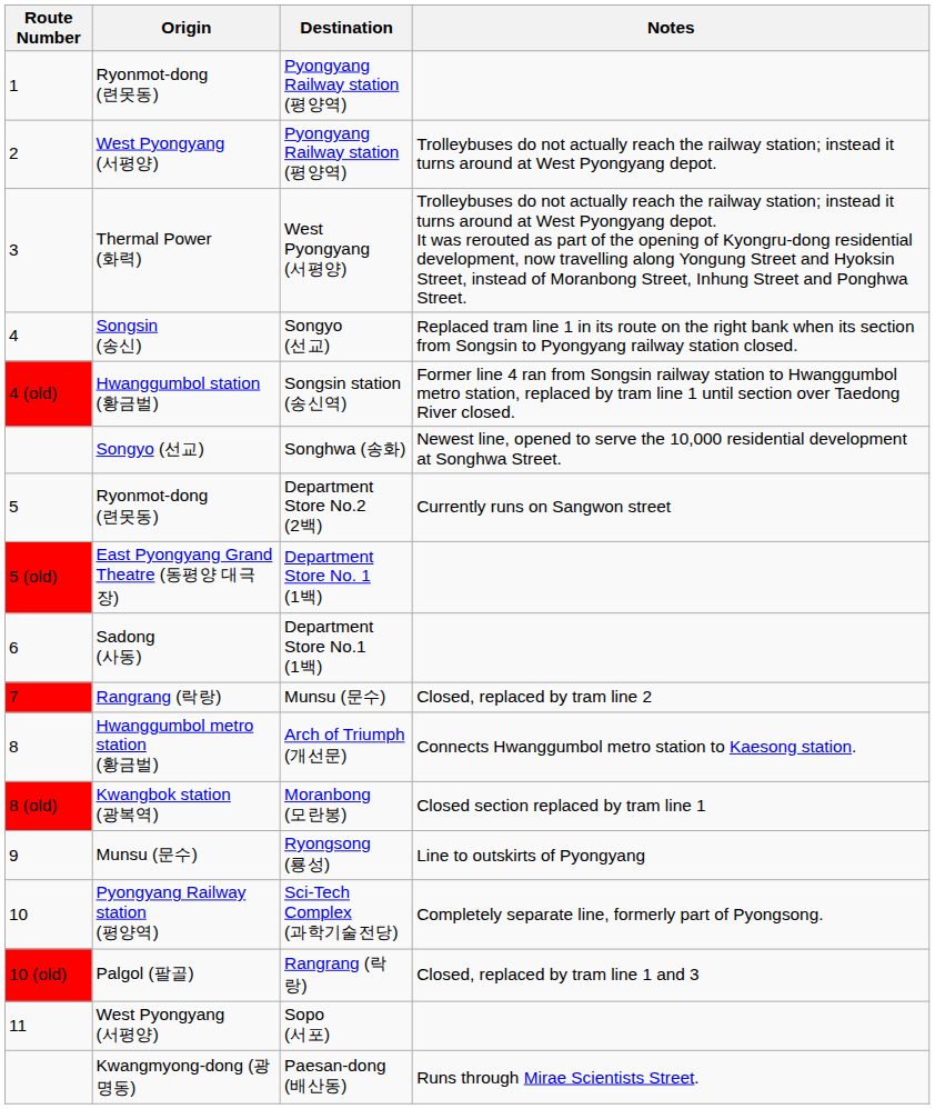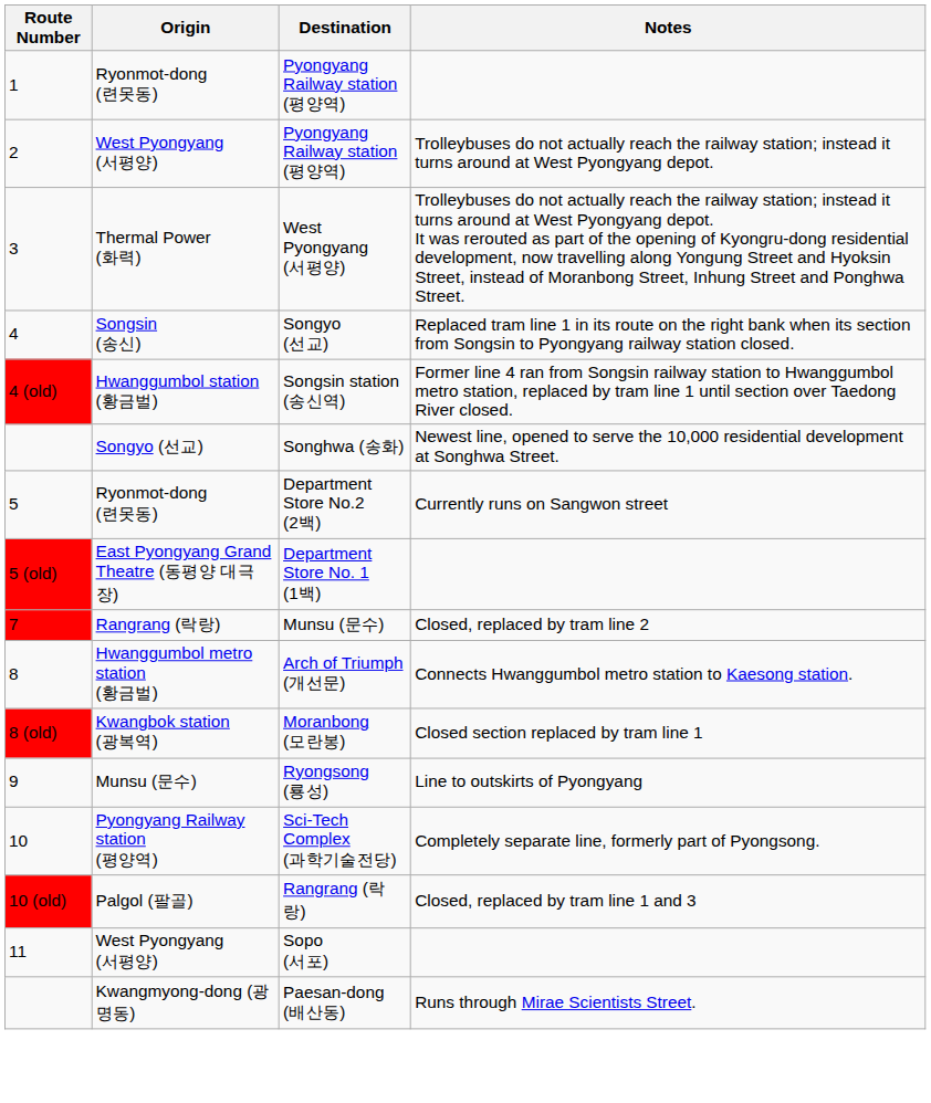 <table class="wikitable">
 <tr>
 <th>Route Number</th>
 <th>Origin</th>
 <th>Destination</th>
 <th>Notes</th>
 </tr>
 <tr>
 <td>1</td>
 <td>Ryonmot-dong<br>(련못동)</td>
 <td><a href='#'>Pyongyang Railway station</a><br>(평양역)</td>
 <td></td>
 </tr>
 <tr>
 <td>2</td>
 <td><a href='#'>West Pyongyang</a><br>(서평양)</td>
 <td><a href='#'>Pyongyang Railway station</a><br>(평양역)</td>
 <td>Trolleybuses do not actually reach the railway station; instead it turns around at West Pyongyang depot.</td>
 </tr>
 <tr>
 <td>3</td>
 <td>Thermal Power<br>(화력)</td>
 <td>West Pyongyang<br>(서평양)</td>
 <td>Trolleybuses do not actually reach the railway station; instead it turns around at West Pyongyang depot.<br>It was rerouted as part of the opening of Kyongru-dong residential development, now travelling along Yongung Street and Hyoksin Street, instead of Moranbong Street, Inhung Street and Ponghwa Street.</td>
 </tr>
 <tr>
 <td>4</td>
 <td><a href='#'>Songsin</a><br>(송신)</td>
 <td>Songyo<br>(선교)</td>
 <td>Replaced tram line 1 in its route on the right bank when its section from Songsin to Pyongyang railway station closed.</td>
 </tr>
 <tr>
 <td bgcolor=#FF0000>4 (old)</td>
 <td><a href='#'>Hwanggumbol station</a> (황금벌)</td>
 <td>Songsin station<br>(송신역)</td>
 <td>Former line 4 ran from Songsin railway station to Hwanggumbol metro station, replaced by tram line 1 until section over Taedong River closed.</td>
 </tr>
 <tr>
 <td></td>
 <td><a href='#'>Songyo</a> (선교)</td>
 <td>Songhwa (송화)</td>
 <td>Newest line, opened to serve the 10,000 residential development at Songhwa Street.</td>
 </tr>
 <tr>
 <td>5</td>
 <td>Ryonmot-dong<br>(련못동)</td>
 <td>Department Store No.2<br>(2백)</td>
 <td>Currently runs on Sangwon street</td>
 </tr>
 <tr>
 <td bgcolor=#FF0000>5 (old)</td>
 <td><a href='#'>East Pyongyang Grand Theatre</a> (동평양 대극장)</td>
 <td><a href='#'>Department Store No. 1</a><br>(1백)</td>
 <td></td>
 </tr>
 <tr>
-<td>6</td>
-<td>Sadong<br>(사동)</td>
-<td>Department Store No.1<br>(1백)</td>
-<td></td>
-</tr>
-<tr>
 <td bgcolor=#FF0000>7</td>
 <td><a href='#'>Rangrang</a> (락랑)</td>
 <td>Munsu (문수)</td>
 <td>Closed, replaced by tram line 2</td>
 </tr>
 <tr>
 <td>8</td>
 <td><a href='#'>Hwanggumbol metro station</a><br>(황금벌)</td>
 <td><a href='#'>Arch of Triumph</a><br>(개선문)</td>
 <td>Connects Hwanggumbol metro station to <a href='#'>Kaesong station</a>.</td>
 </tr>
 <tr>
 <td bgcolor=#FF0000>8 (old)</td>
 <td><a href='#'>Kwangbok station</a><br>(광복역)</td>
 <td><a href='#'>Moranbong</a><br>(모란봉)</td>
 <td>Closed section replaced by tram line 1</td>
 </tr>
 <tr>
 <td>9</td>
 <td>Munsu (문수)</td>
 <td><a href='#'>Ryongsong</a><br>(룡성)</td>
 <td>Line to outskirts of Pyongyang</td>
 </tr>
 <tr>
 <td>10</td>
 <td><a href='#'>Pyongyang Railway station</a><br>(평양역)</td>
 <td><a href='#'>Sci-Tech Complex</a><br>(과학기술전당)</td>
 <td>Completely separate line, formerly part of Pyongsong.</td>
 </tr>
 <tr>
 <td bgcolor=#FF0000>10 (old)</td>
 <td>Palgol (팔골)</td>
 <td><a href='#'>Rangrang</a> (락랑)</td>
 <td>Closed, replaced by tram line 1 and 3</td>
 </tr>
 <tr>
 <td>11</td>
 <td>West Pyongyang<br>(서평양)</td>
 <td>Sopo<br>(서포)</td>
 <td></td>
 </tr>
 <tr>
 <td></td>
 <td>Kwangmyong-dong (광명동)</td>
 <td>Paesan-dong<br>(배산동)</td>
 <td>Runs through <a href='#'>Mirae Scientists Street</a>.</td>
 </tr>
 </table>
